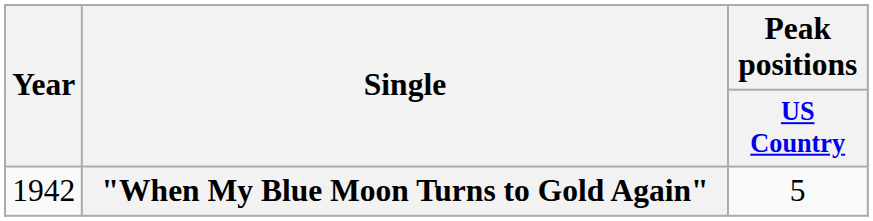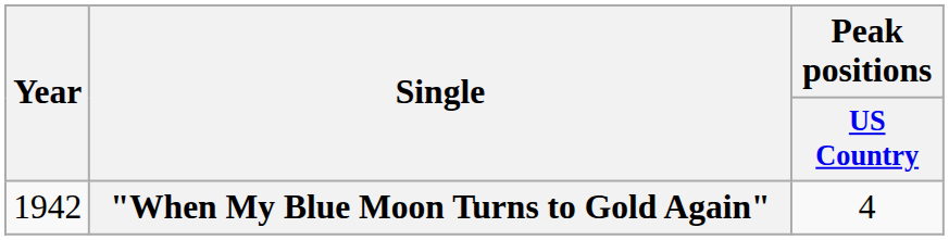 <table class="wikitable plainrowheaders" style="text-align:center;">
 <tr>
 <th rowspan="2">Year</th>
 <th rowspan="2" style="width:20em;">Single</th>
 <th>Peak positions</th>
 </tr>
 <tr style="font-size:smaller;">
 <th width="65"><a href='#'>US Country</a><br></th>
 </tr>
 <tr>
 <td>1942</td>
 <th scope="row">"When My Blue Moon Turns to Gold Again"</th>
-<td>5</td>
+<td>4</td>
 </tr>
 </table>
